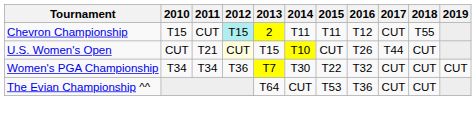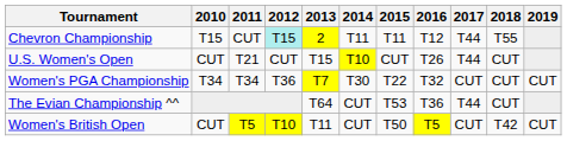 <table class="wikitable" style="font-size:95%;text-align:center;">
 <tr>
 <th>Tournament</th>
 <th>2010</th>
 <th>2011</th>
 <th>2012</th>
 <th>2013</th>
 <th>2014</th>
 <th>2015</th>
 <th>2016</th>
 <th>2017</th>
 <th>2018</th>
 <th>2019</th>
 </tr>
 <tr>
 <td align=left><a href='#'>Chevron Championship</a></td>
 <td>T15</td>
 <td>CUT</td>
 <td style="background: paleturquoise;">T15</td>
 <td style="background:yellow;">2</td>
 <td>T11</td>
 <td>T11</td>
 <td>T12</td>
-<td>CUT</td>
+<td>T44</td>
 <td>T55</td>
 <td style="background:#eeeeee;"></td>
 </tr>
 <tr>
 <td align=left><a href='#'>U.S. Women's Open</a></td>
 <td>CUT</td>
 <td>T21</td>
-<td style="background: lightyellow;">CUT</td>
+<td>CUT</td>
 <td>T15</td>
 <td style="background:yellow;">T10</td>
 <td>CUT</td>
 <td>T26</td>
 <td>T44</td>
 <td>CUT</td>
 <td style="background:#eeeeee;"></td>
 </tr>
 <tr>
 <td align=left><a href='#'>Women's PGA Championship</a></td>
 <td>T34</td>
 <td>T34</td>
 <td>T36</td>
 <td style="background:yellow;">T7</td>
 <td>T30</td>
 <td>T22</td>
 <td>T32</td>
 <td>CUT</td>
 <td>CUT</td>
 <td>CUT</td>
 </tr>
 <tr>
 <td align=left><a href='#'>The Evian Championship</a> ^^</td>
 <td style="background:#eeeeee;" colspan=3></td>
 <td>T64</td>
 <td>CUT</td>
 <td>T53</td>
 <td>T36</td>
-<td>CUT</td>
+<td>T44</td>
 <td>CUT</td>
 <td style="background:#eeeeee;"></td>
 </tr>
+<tr>
+<td align=left><a href='#'>Women's British Open</a></td>
+<td>CUT</td>
+<td style="background:yellow;">T5</td>
+<td style="background:yellow;">T10</td>
+<td>T11</td>
+<td>CUT</td>
+<td>T50</td>
+<td style="background:yellow;">T5</td>
+<td>CUT</td>
+<td>T42</td>
+<td>CUT</td>
+</tr>
 </table>
